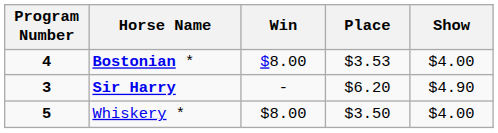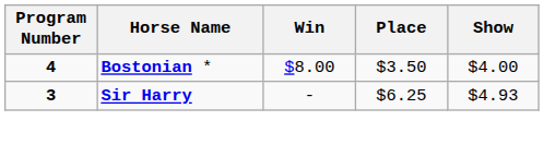 <table class="wikitable sortable" style="font-size:90%">
 <tr>
 <th width="58px">Program <br> Number</th>
 <th width="110px">Horse Name <br></th>
 <th width="58px">Win <br></th>
 <th width="58px">Place <br></th>
 <th width="58px">Show <br></th>
 </tr>
 <tr>
 <td align=center><strong>4</strong></td>
 <td><strong><a href='#'>Bostonian</a></strong> *</td>
 <td align=center><a href='#'>$</a>8.00</td>
-<td align=center>$3.53</td>
+<td align=center>$3.50</td>
 <td align=center>$4.00</td>
 </tr>
 <tr>
 <td align=center><strong>3</strong></td>
 <td><strong><a href='#'>Sir Harry</a></strong></td>
 <td align=center>-</td>
-<td align=center>$6.20</td>
-<td align=center>$4.90</td>
-</tr>
-<tr>
-<td align=center><strong>5</strong></td>
-<td><a href='#'>Whiskery</a> *</td>
-<td align=center>$8.00</td>
-<td align=center>$3.50</td>
-<td align=center>$4.00</td>
+<td align=center>$6.25</td>
+<td align=center>$4.93</td>
 </tr>
 </table>
